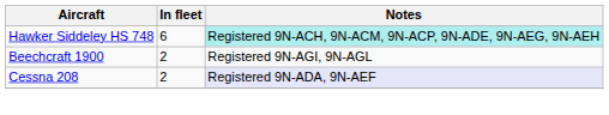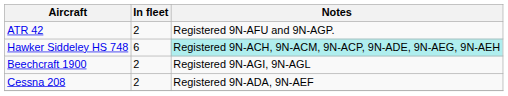 <table class="wikitable" style="margin:auto;">
 <tr>
 <th>Aircraft</th>
 <th>In fleet</th>
 <th>Notes</th>
+</tr>
+<tr>
+<td><a href='#'>ATR 42</a></td>
+<td>2</td>
+<td>Registered 9N-AFU and 9N-AGP.</td>
 </tr>
 <tr>
 <td><a href='#'>Hawker Siddeley HS 748</a></td>
 <td>6</td>
 <td style="background: paleturquoise;">Registered 9N-ACH, 9N-ACM, 9N-ACP, 9N-ADE, 9N-AEG, 9N-AEH</td>
 </tr>
 <tr>
 <td><a href='#'>Beechcraft 1900</a></td>
 <td>2</td>
 <td>Registered 9N-AGI, 9N-AGL</td>
 </tr>
 <tr>
 <td><a href='#'>Cessna 208</a></td>
 <td>2</td>
-<td style="background: lavender;">Registered 9N-ADA, 9N-AEF</td>
+<td>Registered 9N-ADA, 9N-AEF</td>
 </tr>
 <tr>
 </tr>
 </table>
